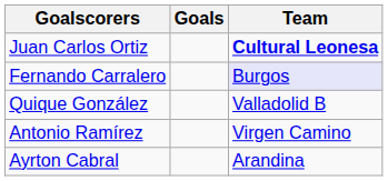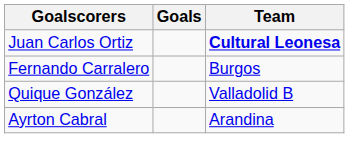 <table class="wikitable">
 <tr>
 <th>Goalscorers</th>
 <th>Goals</th>
 <th>Team</th>
 </tr>
 <tr>
 <td> <a href='#'>Juan Carlos Ortiz</a></td>
 <td></td>
 <td><strong><a href='#'>Cultural Leonesa</a></strong></td>
 </tr>
 <tr>
 <td> <a href='#'>Fernando Carralero</a></td>
 <td></td>
-<td style="background: lavender;"><a href='#'>Burgos</a></td>
+<td><a href='#'>Burgos</a></td>
 </tr>
 <tr>
 <td> <a href='#'>Quique González</a></td>
 <td></td>
 <td><a href='#'>Valladolid B</a></td>
 </tr>
 <tr>
-<td> <a href='#'>Antonio Ramírez</a></td>
-<td></td>
-<td><a href='#'>Virgen Camino</a></td>
-</tr>
-<tr>
 <td> <a href='#'>Ayrton Cabral</a></td>
 <td></td>
 <td><a href='#'>Arandina</a></td>
 </tr>
 </table>
